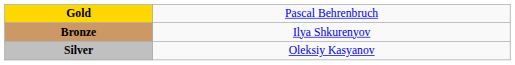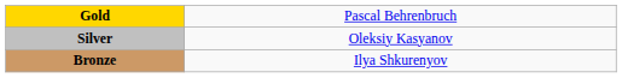 <table class="wikitable" style=" text-align:center; " width="35%">
 <tr>
 <td bgcolor="gold"><strong>Gold</strong></td>
 <td><a href='#'>Pascal Behrenbruch</a><br>  <small><em></em></small></td>
 </tr>
 <tr>
+<td bgcolor="silver"><strong>Silver</strong></td>
+<td><a href='#'>Oleksiy Kasyanov</a><br>  <small><em></em></small></td>
+</tr>
+<tr>
 <td bgcolor="CC9966"><strong>Bronze</strong></td>
 <td><a href='#'>Ilya Shkurenyov</a><br>  <small><em></em></small></td>
 </tr>
-<tr>
-<td bgcolor="silver"><strong>Silver</strong></td>
-<td><a href='#'>Oleksiy Kasyanov</a><br>  <small><em></em></small></td>
-</tr>
 </table>
